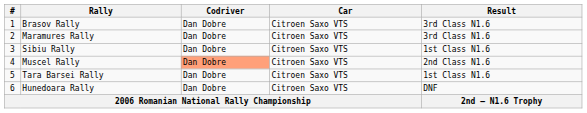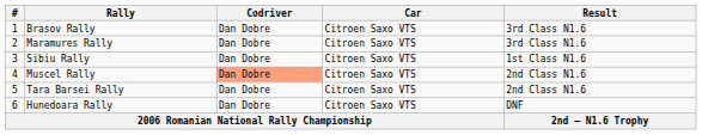 <table class="wikitable" width="75%">
 <tr>
 <th>#</th>
 <th>Rally</th>
 <th>Codriver</th>
 <th>Car</th>
 <th>Result</th>
 </tr>
 <tr>
 <td align="center">1</td>
 <td>Brasov Rally</td>
 <td>Dan Dobre</td>
 <td>Citroen Saxo VTS</td>
 <td>3rd Class N1.6</td>
 </tr>
 <tr>
 <td align="center">2</td>
 <td>Maramures Rally</td>
 <td>Dan Dobre</td>
 <td>Citroen Saxo VTS</td>
 <td>3rd Class N1.6</td>
 </tr>
 <tr>
 <td align="center">3</td>
 <td>Sibiu Rally</td>
 <td>Dan Dobre</td>
 <td>Citroen Saxo VTS</td>
 <td>1st Class N1.6</td>
 </tr>
 <tr>
 <td align="center">4</td>
 <td>Muscel Rally</td>
 <td style="background: lightsalmon;">Dan Dobre</td>
 <td>Citroen Saxo VTS</td>
 <td>2nd Class N1.6</td>
 </tr>
 <tr>
 <td align="center">5</td>
 <td>Tara Barsei Rally</td>
 <td>Dan Dobre</td>
 <td>Citroen Saxo VTS</td>
-<td>1st Class N1.6</td>
+<td>2nd Class N1.6</td>
 </tr>
 <tr>
 <td align="center">6</td>
 <td>Hunedoara Rally</td>
 <td>Dan Dobre</td>
 <td>Citroen Saxo VTS</td>
 <td>DNF</td>
 </tr>
 <tr>
 <th scope="row" colspan=4>2006 Romanian National Rally Championship</th>
 <th>2nd – N1.6 Trophy</th>
 </tr>
 </table>
